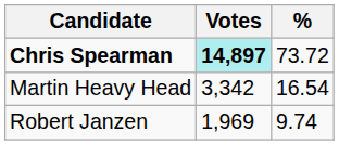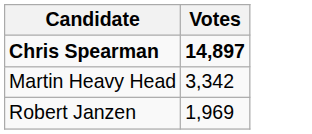 <table class="wikitable">
 <tr>
 <th>Candidate</th>
 <th>Votes</th>
-<th>%</th>
 </tr>
 <tr>
 <td><strong>Chris Spearman</strong></td>
-<td style="background: paleturquoise;"><strong>14,897</strong></td>
-<td>73.72</td>
+<td><strong>14,897</strong></td>
 </tr>
 <tr>
 <td>Martin Heavy Head</td>
 <td>3,342</td>
-<td>16.54</td>
 </tr>
 <tr>
 <td>Robert Janzen</td>
 <td>1,969</td>
-<td>9.74</td>
 </tr>
 </table>
